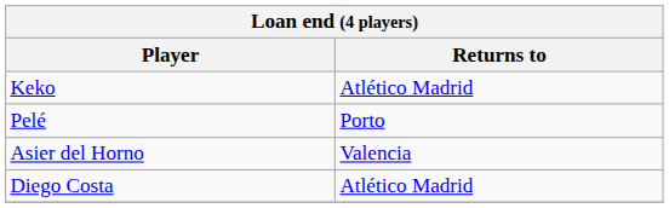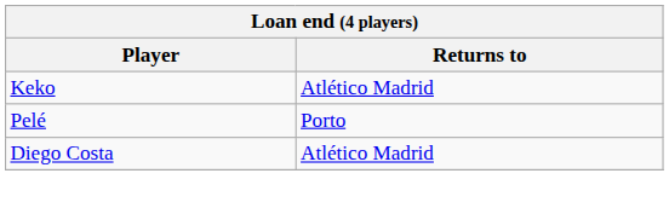 <table class="wikitable collapsible collapsed">
 <tr>
 <th colspan="2" width="500"> <strong>Loan end</strong> <small>(4 players)</small></th>
 </tr>
 <tr>
 <th>Player</th>
 <th>Returns to</th>
 </tr>
 <tr>
 <td> <a href='#'>Keko</a></td>
 <td> <a href='#'>Atlético Madrid</a></td>
 </tr>
 <tr>
 <td> <a href='#'>Pelé</a></td>
 <td> <a href='#'>Porto</a></td>
 </tr>
 <tr>
-<td> <a href='#'>Asier del Horno</a></td>
-<td> <a href='#'>Valencia</a></td>
-</tr>
-<tr>
 <td> <a href='#'>Diego Costa</a></td>
 <td> <a href='#'>Atlético Madrid</a></td>
 </tr>
 <tr>
 </tr>
 </table>
